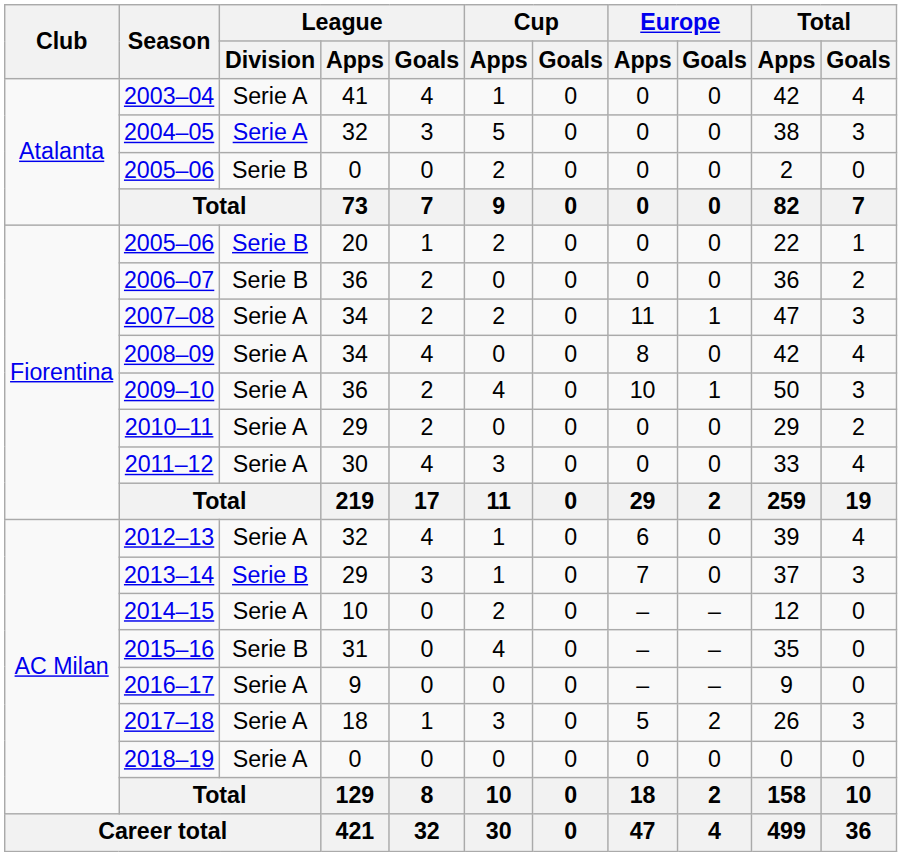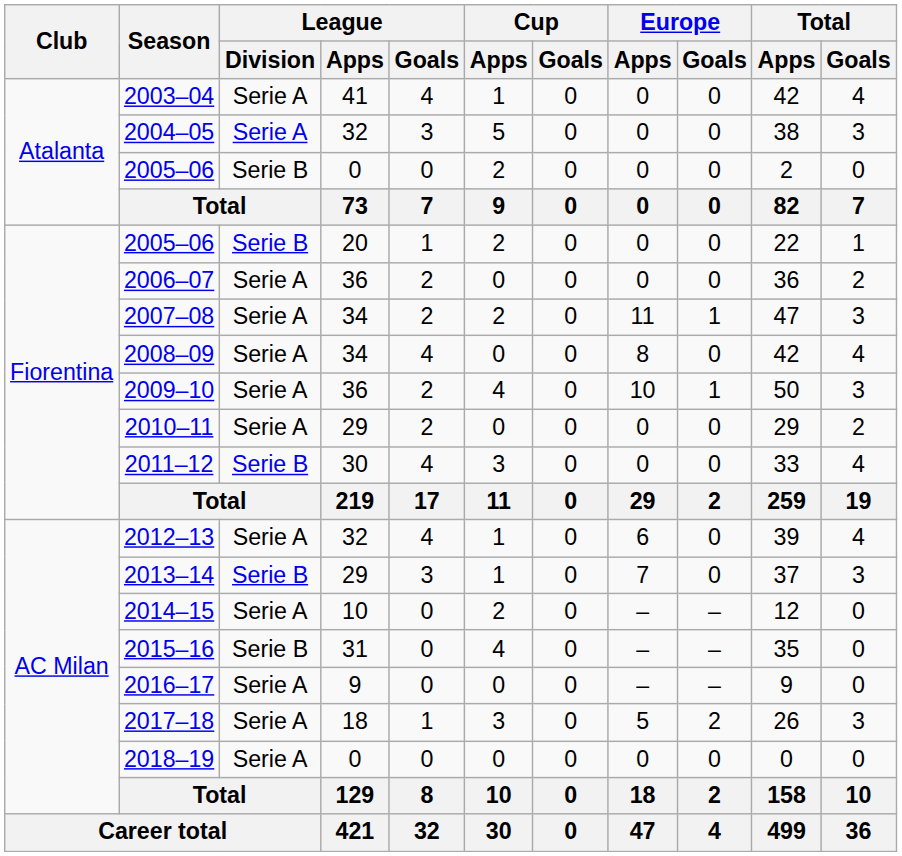 <table class="wikitable" style="text-align:center">
 <tr>
 <th rowspan="2">Club</th>
 <th rowspan="2">Season</th>
 <th colspan="3">League</th>
 <th colspan="2">Cup</th>
 <th colspan="2"><a href='#'>Europe</a></th>
 <th colspan="2">Total</th>
 </tr>
 <tr>
 <th>Division</th>
 <th>Apps</th>
 <th>Goals</th>
 <th>Apps</th>
 <th>Goals</th>
 <th>Apps</th>
 <th>Goals</th>
 <th>Apps</th>
 <th>Goals</th>
 </tr>
 <tr>
 <td rowspan="4"><a href='#'>Atalanta</a></td>
 <td><a href='#'>2003–04</a></td>
 <td>Serie A</td>
 <td>41</td>
 <td>4</td>
 <td>1</td>
 <td>0</td>
 <td>0</td>
 <td>0</td>
 <td>42</td>
 <td>4</td>
 </tr>
 <tr>
 <td><a href='#'>2004–05</a></td>
 <td><a href='#'>Serie A</a></td>
 <td>32</td>
 <td>3</td>
 <td>5</td>
 <td>0</td>
 <td>0</td>
 <td>0</td>
 <td>38</td>
 <td>3</td>
 </tr>
 <tr>
 <td><a href='#'>2005–06</a></td>
 <td>Serie B</td>
 <td>0</td>
 <td>0</td>
 <td>2</td>
 <td>0</td>
 <td>0</td>
 <td>0</td>
 <td>2</td>
 <td>0</td>
 </tr>
 <tr>
 <th colspan="2">Total</th>
 <th>73</th>
 <th>7</th>
 <th>9</th>
 <th>0</th>
 <th>0</th>
 <th>0</th>
 <th>82</th>
 <th>7</th>
 </tr>
 <tr>
 <td rowspan="8"><a href='#'>Fiorentina</a></td>
 <td><a href='#'>2005–06</a></td>
 <td><a href='#'>Serie B</a></td>
 <td>20</td>
 <td>1</td>
 <td>2</td>
 <td>0</td>
 <td>0</td>
 <td>0</td>
 <td>22</td>
 <td>1</td>
 </tr>
 <tr>
 <td><a href='#'>2006–07</a></td>
-<td>Serie B</td>
+<td>Serie A</td>
 <td>36</td>
 <td>2</td>
 <td>0</td>
 <td>0</td>
 <td>0</td>
 <td>0</td>
 <td>36</td>
 <td>2</td>
 </tr>
 <tr>
 <td><a href='#'>2007–08</a></td>
 <td>Serie A</td>
 <td>34</td>
 <td>2</td>
 <td>2</td>
 <td>0</td>
 <td>11</td>
 <td>1</td>
 <td>47</td>
 <td>3</td>
 </tr>
 <tr>
 <td><a href='#'>2008–09</a></td>
 <td>Serie A</td>
 <td>34</td>
 <td>4</td>
 <td>0</td>
 <td>0</td>
 <td>8</td>
 <td>0</td>
 <td>42</td>
 <td>4</td>
 </tr>
 <tr>
 <td><a href='#'>2009–10</a></td>
 <td>Serie A</td>
 <td>36</td>
 <td>2</td>
 <td>4</td>
 <td>0</td>
 <td>10</td>
 <td>1</td>
 <td>50</td>
 <td>3</td>
 </tr>
 <tr>
 <td><a href='#'>2010–11</a></td>
 <td>Serie A</td>
 <td>29</td>
 <td>2</td>
 <td>0</td>
 <td>0</td>
 <td>0</td>
 <td>0</td>
 <td>29</td>
 <td>2</td>
 </tr>
 <tr>
 <td><a href='#'>2011–12</a></td>
-<td>Serie A</td>
+<td><a href='#'>Serie B</a></td>
 <td>30</td>
 <td>4</td>
 <td>3</td>
 <td>0</td>
 <td>0</td>
 <td>0</td>
 <td>33</td>
 <td>4</td>
 </tr>
 <tr>
 <th colspan="2">Total</th>
 <th>219</th>
 <th>17</th>
 <th>11</th>
 <th>0</th>
 <th>29</th>
 <th>2</th>
 <th>259</th>
 <th>19</th>
 </tr>
 <tr>
 <td rowspan="8"><a href='#'>AC Milan</a></td>
 <td><a href='#'>2012–13</a></td>
 <td>Serie A</td>
 <td>32</td>
 <td>4</td>
 <td>1</td>
 <td>0</td>
 <td>6</td>
 <td>0</td>
 <td>39</td>
 <td>4</td>
 </tr>
 <tr>
 <td><a href='#'>2013–14</a></td>
 <td><a href='#'>Serie B</a></td>
 <td>29</td>
 <td>3</td>
 <td>1</td>
 <td>0</td>
 <td>7</td>
 <td>0</td>
 <td>37</td>
 <td>3</td>
 </tr>
 <tr>
 <td><a href='#'>2014–15</a></td>
 <td>Serie A</td>
 <td>10</td>
 <td>0</td>
 <td>2</td>
 <td>0</td>
 <td>–</td>
 <td>–</td>
 <td>12</td>
 <td>0</td>
 </tr>
 <tr>
 <td><a href='#'>2015–16</a></td>
 <td>Serie B</td>
 <td>31</td>
 <td>0</td>
 <td>4</td>
 <td>0</td>
 <td>–</td>
 <td>–</td>
 <td>35</td>
 <td>0</td>
 </tr>
 <tr>
 <td><a href='#'>2016–17</a></td>
 <td>Serie A</td>
 <td>9</td>
 <td>0</td>
 <td>0</td>
 <td>0</td>
 <td>–</td>
 <td>–</td>
 <td>9</td>
 <td>0</td>
 </tr>
 <tr>
 <td><a href='#'>2017–18</a></td>
 <td>Serie A</td>
 <td>18</td>
 <td>1</td>
 <td>3</td>
 <td>0</td>
 <td>5</td>
 <td>2</td>
 <td>26</td>
 <td>3</td>
 </tr>
 <tr>
 <td><a href='#'>2018–19</a></td>
 <td>Serie A</td>
 <td>0</td>
 <td>0</td>
 <td>0</td>
 <td>0</td>
 <td>0</td>
 <td>0</td>
 <td>0</td>
 <td>0</td>
 </tr>
 <tr>
 <th colspan="2">Total</th>
 <th>129</th>
 <th>8</th>
 <th>10</th>
 <th>0</th>
 <th>18</th>
 <th>2</th>
 <th>158</th>
 <th>10</th>
 </tr>
 <tr>
 <th colspan="3">Career total</th>
 <th>421</th>
 <th>32</th>
 <th>30</th>
 <th>0</th>
 <th>47</th>
 <th>4</th>
 <th>499</th>
 <th>36</th>
 </tr>
 </table>
